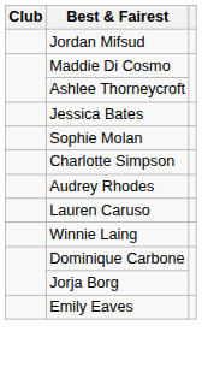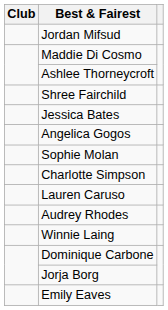 <table class="wikitable">
 <tr>
 <th>Club</th>
 <th>Best & Fairest</th>
 <th></th>
 </tr>
 <tr>
 <td></td>
 <td>Jordan Mifsud</td>
 <td></td>
 </tr>
 <tr>
 <td rowspan=2></td>
 <td>Maddie Di Cosmo</td>
 <td rowspan=2></td>
 </tr>
 <tr>
 <td>Ashlee Thorneycroft</td>
 </tr>
 <tr>
 <td></td>
+<td>Shree Fairchild</td>
+<td></td>
+</tr>
+<tr>
+<td></td>
 <td>Jessica Bates</td>
+<td></td>
+</tr>
+<tr>
+<td></td>
+<td>Angelica Gogos</td>
 <td></td>
 </tr>
 <tr>
 <td></td>
 <td>Sophie Molan</td>
 <td></td>
 </tr>
 <tr>
 <td></td>
 <td>Charlotte Simpson</td>
 <td></td>
 </tr>
 <tr>
 <td></td>
-<td>Audrey Rhodes</td>
+<td>Lauren Caruso</td>
 <td></td>
 </tr>
 <tr>
 <td></td>
-<td>Lauren Caruso</td>
+<td>Audrey Rhodes</td>
 <td></td>
 </tr>
 <tr>
 <td></td>
 <td>Winnie Laing</td>
 <td></td>
 </tr>
 <tr>
 <td rowspan=2></td>
 <td>Dominique Carbone</td>
 <td rowspan=2></td>
 </tr>
 <tr>
 <td>Jorja Borg</td>
 </tr>
 <tr>
 <td></td>
 <td>Emily Eaves</td>
 <td></td>
 </tr>
 </table>
